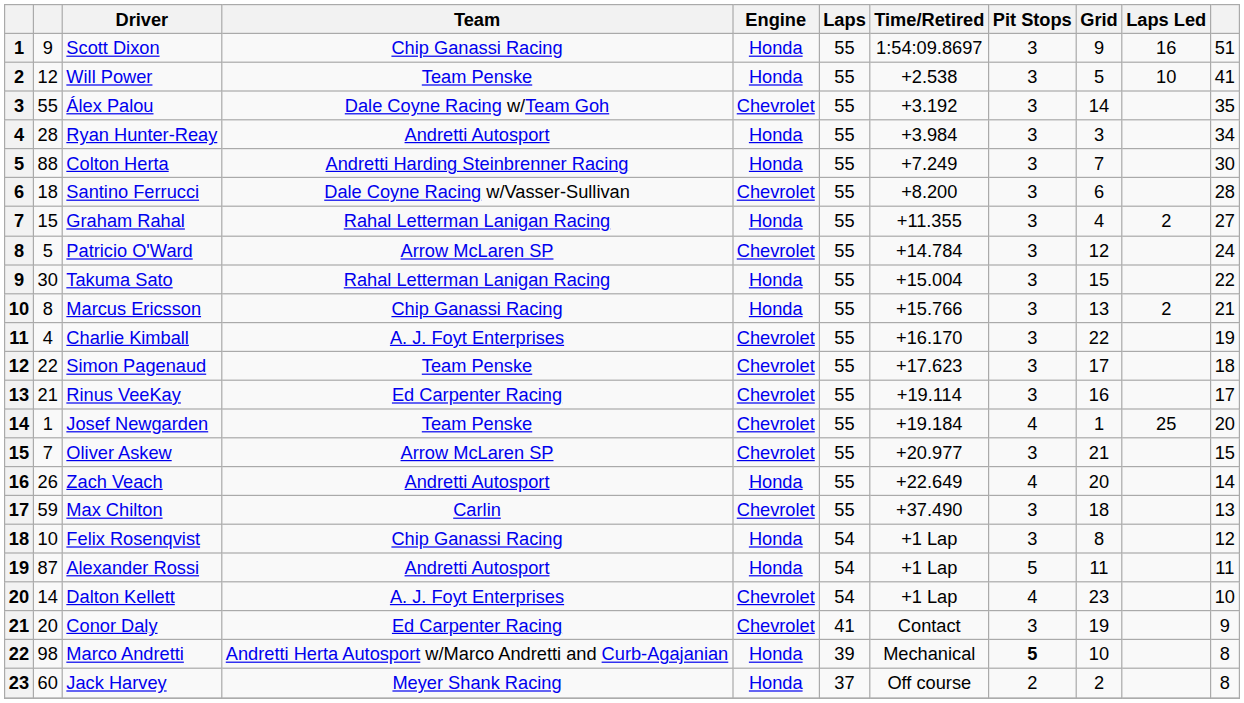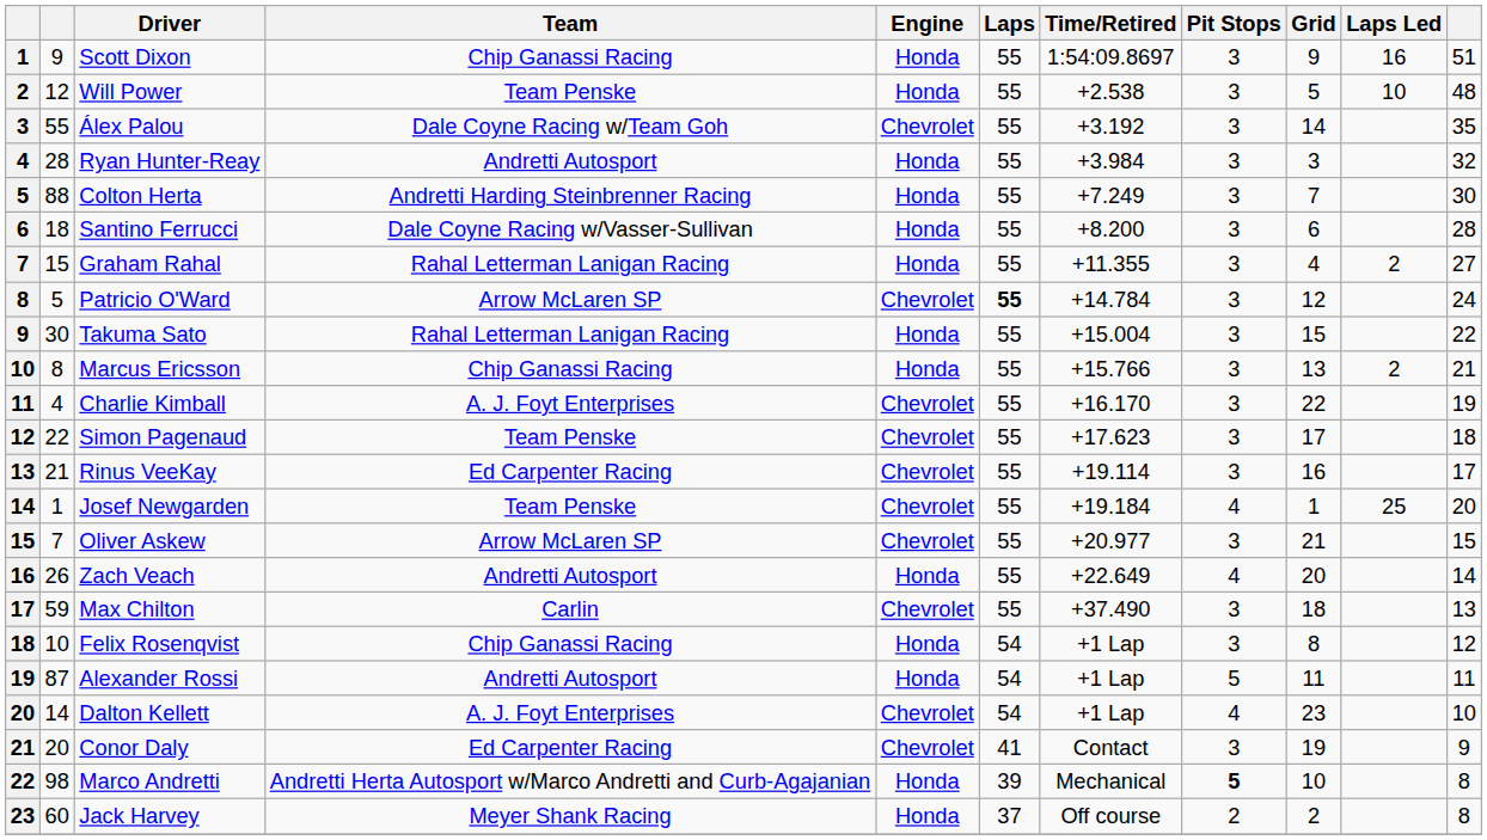 <table class="wikitable" style="text-align:center; font-size: 95%">
 <tr>
 <th></th>
 <th></th>
 <th>Driver</th>
 <th>Team</th>
 <th>Engine</th>
 <th>Laps</th>
 <th>Time/Retired</th>
 <th>Pit Stops</th>
 <th>Grid</th>
 <th>Laps Led</th>
 <th></th>
 </tr>
 <tr>
 <th>1</th>
 <td>9</td>
 <td align="left"> <a href='#'>Scott Dixon</a> <strong></strong></td>
 <td><a href='#'>Chip Ganassi Racing</a></td>
 <td><a href='#'>Honda</a></td>
 <td>55</td>
 <td>1:54:09.8697</td>
 <td>3</td>
 <td>9</td>
 <td>16</td>
 <td>51</td>
 </tr>
 <tr>
 <th>2</th>
 <td>12</td>
 <td align="left"> <a href='#'>Will Power</a> <strong></strong></td>
 <td><a href='#'>Team Penske</a></td>
 <td><a href='#'>Honda</a></td>
 <td>55</td>
 <td>+2.538</td>
 <td>3</td>
 <td>5</td>
 <td>10</td>
-<td>41</td>
+<td>48</td>
 </tr>
 <tr>
 <th>3</th>
 <td>55</td>
 <td align="left"> <a href='#'>Álex Palou</a> <strong></strong></td>
 <td><a href='#'>Dale Coyne Racing</a> w/<a href='#'>Team Goh</a></td>
 <td><a href='#'>Chevrolet</a></td>
 <td>55</td>
 <td>+3.192</td>
 <td>3</td>
 <td>14</td>
 <td></td>
 <td>35</td>
 </tr>
 <tr>
 <th>4</th>
 <td>28</td>
 <td align="left"> <a href='#'>Ryan Hunter-Reay</a></td>
 <td><a href='#'>Andretti Autosport</a></td>
 <td><a href='#'>Honda</a></td>
 <td>55</td>
 <td>+3.984</td>
 <td>3</td>
 <td>3</td>
 <td></td>
-<td>34</td>
+<td>32</td>
 </tr>
 <tr>
 <th>5</th>
 <td>88</td>
 <td align="left"> <a href='#'>Colton Herta</a></td>
 <td><a href='#'>Andretti Harding Steinbrenner Racing</a></td>
 <td><a href='#'>Honda</a></td>
 <td>55</td>
 <td>+7.249</td>
 <td>3</td>
 <td>7</td>
 <td></td>
 <td>30</td>
 </tr>
 <tr>
 <th>6</th>
 <td>18</td>
 <td align="left"> <a href='#'>Santino Ferrucci</a></td>
 <td><a href='#'>Dale Coyne Racing</a> w/Vasser-Sullivan</td>
-<td><a href='#'>Chevrolet</a></td>
+<td><a href='#'>Honda</a></td>
 <td>55</td>
 <td>+8.200</td>
 <td>3</td>
 <td>6</td>
 <td></td>
 <td>28</td>
 </tr>
 <tr>
 <th>7</th>
 <td>15</td>
 <td align="left"> <a href='#'>Graham Rahal</a></td>
 <td><a href='#'>Rahal Letterman Lanigan Racing</a></td>
 <td><a href='#'>Honda</a></td>
 <td>55</td>
 <td>+11.355</td>
 <td>3</td>
 <td>4</td>
 <td>2</td>
 <td>27</td>
 </tr>
 <tr>
 <th>8</th>
 <td>5</td>
 <td align="left"> <a href='#'>Patricio O'Ward</a></td>
 <td><a href='#'>Arrow McLaren SP</a></td>
 <td><a href='#'>Chevrolet</a></td>
-<td>55</td>
+<td><strong>55</strong></td>
 <td>+14.784</td>
 <td>3</td>
 <td>12</td>
 <td></td>
 <td>24</td>
 </tr>
 <tr>
 <th>9</th>
 <td>30</td>
 <td align="left"> <a href='#'>Takuma Sato</a></td>
 <td><a href='#'>Rahal Letterman Lanigan Racing</a></td>
 <td><a href='#'>Honda</a></td>
 <td>55</td>
 <td>+15.004</td>
 <td>3</td>
 <td>15</td>
 <td></td>
 <td>22</td>
 </tr>
 <tr>
 <th>10</th>
 <td>8</td>
 <td align="left"> <a href='#'>Marcus Ericsson</a></td>
 <td><a href='#'>Chip Ganassi Racing</a></td>
 <td><a href='#'>Honda</a></td>
 <td>55</td>
 <td>+15.766</td>
 <td>3</td>
 <td>13</td>
 <td>2</td>
 <td>21</td>
 </tr>
 <tr>
 <th>11</th>
 <td>4</td>
 <td align="left"> <a href='#'>Charlie Kimball</a></td>
 <td><a href='#'>A. J. Foyt Enterprises</a></td>
 <td><a href='#'>Chevrolet</a></td>
 <td>55</td>
 <td>+16.170</td>
 <td>3</td>
 <td>22</td>
 <td></td>
 <td>19</td>
 </tr>
 <tr>
 <th>12</th>
 <td>22</td>
 <td align="left"> <a href='#'>Simon Pagenaud</a></td>
 <td><a href='#'>Team Penske</a></td>
 <td><a href='#'>Chevrolet</a></td>
 <td>55</td>
 <td>+17.623</td>
 <td>3</td>
 <td>17</td>
 <td></td>
 <td>18</td>
 </tr>
 <tr>
 <th>13</th>
 <td>21</td>
 <td align="left"> <a href='#'>Rinus VeeKay</a> <strong></strong></td>
 <td><a href='#'>Ed Carpenter Racing</a></td>
 <td><a href='#'>Chevrolet</a></td>
 <td>55</td>
 <td>+19.114</td>
 <td>3</td>
 <td>16</td>
 <td></td>
 <td>17</td>
 </tr>
 <tr>
 <th>14</th>
 <td>1</td>
 <td align="left" nowrap> <a href='#'>Josef Newgarden</a> <strong></strong></td>
 <td><a href='#'>Team Penske</a></td>
 <td><a href='#'>Chevrolet</a></td>
 <td>55</td>
 <td>+19.184</td>
 <td>4</td>
 <td>1</td>
 <td>25</td>
 <td>20</td>
 </tr>
 <tr>
 <th>15</th>
 <td>7</td>
 <td align="left"> <a href='#'>Oliver Askew</a> <strong></strong></td>
 <td><a href='#'>Arrow McLaren SP</a></td>
 <td><a href='#'>Chevrolet</a></td>
 <td>55</td>
 <td>+20.977</td>
 <td>3</td>
 <td>21</td>
 <td></td>
 <td>15</td>
 </tr>
 <tr>
 <th>16</th>
 <td>26</td>
 <td align="left"> <a href='#'>Zach Veach</a></td>
 <td><a href='#'>Andretti Autosport</a></td>
 <td><a href='#'>Honda</a></td>
 <td>55</td>
 <td>+22.649</td>
 <td>4</td>
 <td>20</td>
 <td></td>
 <td>14</td>
 </tr>
 <tr>
 <th>17</th>
 <td>59</td>
 <td align="left"> <a href='#'>Max Chilton</a></td>
 <td><a href='#'>Carlin</a></td>
 <td><a href='#'>Chevrolet</a></td>
 <td>55</td>
 <td>+37.490</td>
 <td>3</td>
 <td>18</td>
 <td></td>
 <td>13</td>
 </tr>
 <tr>
 <th>18</th>
 <td>10</td>
 <td align="left"> <a href='#'>Felix Rosenqvist</a></td>
 <td><a href='#'>Chip Ganassi Racing</a></td>
 <td><a href='#'>Honda</a></td>
 <td>54</td>
 <td>+1 Lap</td>
 <td>3</td>
 <td>8</td>
 <td></td>
 <td>12</td>
 </tr>
 <tr>
 <th>19</th>
 <td>87</td>
 <td align="left"> <a href='#'>Alexander Rossi</a> <strong></strong></td>
 <td><a href='#'>Andretti Autosport</a></td>
 <td><a href='#'>Honda</a></td>
 <td>54</td>
 <td>+1 Lap</td>
 <td>5</td>
 <td>11</td>
 <td></td>
 <td>11</td>
 </tr>
 <tr>
 <th>20</th>
 <td>14</td>
 <td align="left"> <a href='#'>Dalton Kellett</a> <strong></strong></td>
 <td><a href='#'>A. J. Foyt Enterprises</a></td>
 <td><a href='#'>Chevrolet</a></td>
 <td>54</td>
 <td>+1 Lap</td>
 <td>4</td>
 <td>23</td>
 <td></td>
 <td>10</td>
 </tr>
 <tr>
 <th>21</th>
 <td>20</td>
 <td align="left"> <a href='#'>Conor Daly</a></td>
 <td><a href='#'>Ed Carpenter Racing</a></td>
 <td><a href='#'>Chevrolet</a></td>
 <td>41</td>
 <td>Contact</td>
 <td>3</td>
 <td>19</td>
 <td></td>
 <td>9</td>
 </tr>
 <tr>
 <th>22</th>
 <td>98</td>
 <td align="left"> <a href='#'>Marco Andretti</a></td>
 <td nowrap><a href='#'>Andretti Herta Autosport</a> w/Marco Andretti and <a href='#'>Curb-Agajanian</a></td>
 <td><a href='#'>Honda</a></td>
 <td>39</td>
 <td>Mechanical</td>
 <td><strong>5</strong></td>
 <td>10</td>
 <td></td>
 <td>8</td>
 </tr>
 <tr>
 <th>23</th>
 <td>60</td>
 <td align="left"> <a href='#'>Jack Harvey</a></td>
 <td><a href='#'>Meyer Shank Racing</a></td>
 <td><a href='#'>Honda</a></td>
 <td>37</td>
 <td>Off course</td>
 <td>2</td>
 <td>2</td>
 <td></td>
 <td>8</td>
 </tr>
 <tr>
 </tr>
 </table>
